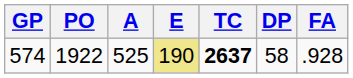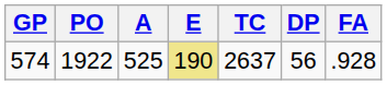 <table class="wikitable">
 <tr>
 <th><a href='#'>GP</a></th>
 <th><a href='#'>PO</a></th>
 <th><a href='#'>A</a></th>
 <th><a href='#'>E</a></th>
 <th><a href='#'>TC</a></th>
 <th><a href='#'>DP</a></th>
 <th><a href='#'>FA</a></th>
 </tr>
 <tr align=center>
 <td>574</td>
 <td>1922</td>
 <td>525</td>
 <td style="background: khaki;">190</td>
-<td><strong>2637</strong></td>
-<td>58</td>
+<td>2637</td>
+<td>56</td>
 <td>.928</td>
 </tr>
 </table>
